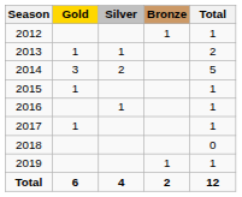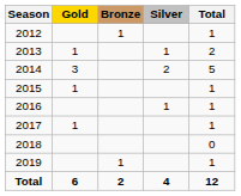 <table class="wikitable" style="text-align:center;">
 <tr>
 <th width = "55">Season</th>
 <th width = "55" style="background: gold;">Gold</th>
+<th width = "55" style="background: #cc9966;">Bronze</th>
 <th width = "55" style="background: silver;">Silver</th>
-<th width = "55" style="background: #cc9966;">Bronze</th>
 <th width = "55">Total</th>
 </tr>
 <tr>
 <td>2012</td>
 <td></td>
+<td>1</td>
 <td></td>
-<td>1</td>
 <td>1</td>
 </tr>
 <tr>
 <td>2013</td>
 <td>1</td>
+<td></td>
 <td>1</td>
-<td></td>
 <td>2</td>
 </tr>
 <tr>
 <td>2014</td>
 <td>3</td>
+<td></td>
 <td>2</td>
-<td></td>
 <td>5</td>
 </tr>
 <tr>
 <td>2015</td>
 <td>1</td>
 <td></td>
 <td></td>
 <td>1</td>
 </tr>
 <tr>
 <td>2016</td>
 <td></td>
+<td></td>
 <td>1</td>
-<td></td>
 <td>1</td>
 </tr>
 <tr>
 <td>2017</td>
 <td>1</td>
 <td></td>
 <td></td>
 <td>1</td>
 </tr>
 <tr>
 <td>2018</td>
 <td></td>
 <td></td>
 <td></td>
 <td>0</td>
 </tr>
 <tr>
 <td>2019</td>
 <td></td>
+<td>1</td>
 <td></td>
-<td>1</td>
 <td>1</td>
 </tr>
 <tr>
 <td><strong>Total</strong></td>
 <td><strong>6</strong></td>
+<td><strong>2</strong></td>
 <td><strong>4</strong></td>
-<td><strong>2</strong></td>
 <td><strong>12</strong></td>
 </tr>
 </table>
